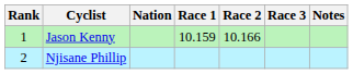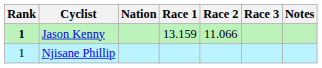 <table class="wikitable sortable" style="text-align:center;">
 <tr>
 <th>Rank</th>
 <th>Cyclist</th>
 <th>Nation</th>
 <th>Race 1</th>
 <th>Race 2</th>
 <th>Race 3</th>
 <th>Notes</th>
 </tr>
 <tr bgcolor=bbf3bb>
-<td>1</td>
+<td><strong>1</strong></td>
 <td align=left><a href='#'>Jason Kenny</a></td>
 <td align=left></td>
-<td>10.159</td>
-<td>10.166</td>
+<td>13.159</td>
+<td>11.066</td>
 <td></td>
 <td></td>
 </tr>
 <tr bgcolor=bbf3ff>
-<td>2</td>
+<td>1</td>
 <td align=left><a href='#'>Njisane Phillip</a></td>
 <td align=left></td>
 <td></td>
 <td></td>
 <td></td>
 <td></td>
 </tr>
 </table>
